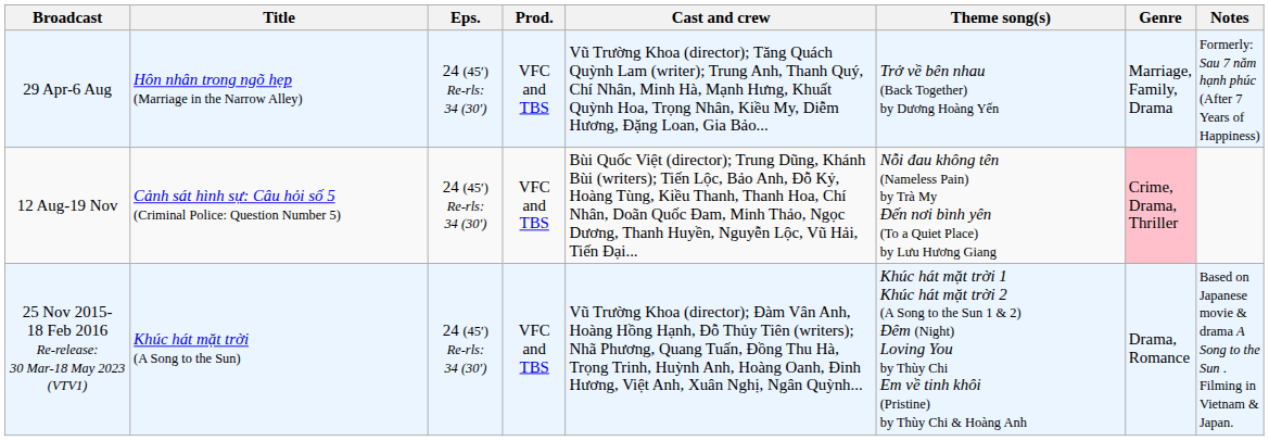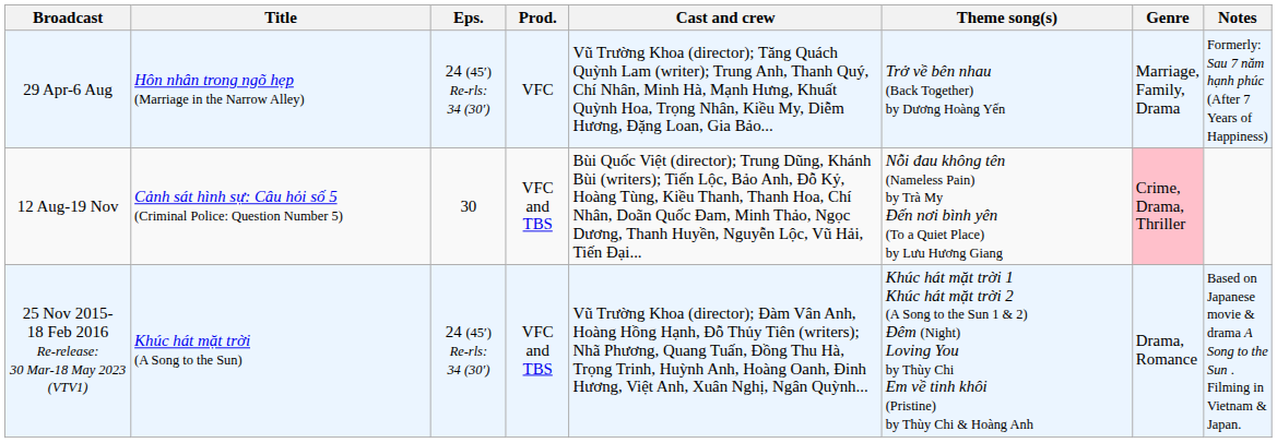 <table class="wikitable sortable">
 <tr>
 <th style="width:10%;">Broadcast</th>
 <th style="width:24%;">Title</th>
 <th style="width:6%;">Eps.</th>
 <th style="width:5%;">Prod.</th>
 <th style="width:25%;">Cast and crew</th>
 <th style="width:20%;">Theme song(s)</th>
 <th style="width:5%;">Genre</th>
 <th style="width:5%;">Notes</th>
 </tr>
 <tr ---- bgcolor="#ebf5ff">
 <td style="text-align:center;">29 Apr-6 Aug <br></td>
 <td><em><a href='#'>Hôn nhân trong ngõ hẹp</a></em> <br><small>(Marriage in the Narrow Alley)</small></td>
 <td style="text-align:center;">24 <small>(45′)<br><em>Re-rls:<br>34 (30′)</em></small></td>
-<td style="text-align:center;">VFC and <a href='#'>TBS</a></td>
+<td style="text-align:center;">VFC</td>
 <td>Vũ Trường Khoa (director); Tăng Quách Quỳnh Lam (writer); Trung Anh, Thanh Quý, Chí Nhân, Minh Hà, Mạnh Hưng, Khuất Quỳnh Hoa, Trọng Nhân, Kiều My, Diễm Hương, Đặng Loan, Gia Bảo...</td>
 <td><em>Trở về bên nhau</em> <br><small>(Back Together)</small><br><small>by Dương Hoàng Yến</small></td>
 <td>Marriage, Family, Drama</td>
 <td><small>Formerly: <em>Sau 7 năm hạnh phúc</em> (After 7 Years of Happiness)</small></td>
 </tr>
 <tr>
 <td style="text-align:center;">12 Aug-19 Nov <br></td>
 <td><em><a href='#'>Cảnh sát hình sự: Câu hỏi số 5</a></em> <br><small>(Criminal Police: Question Number 5)</small></td>
-<td style="text-align:center;">24 <small>(45′)<br><em>Re-rls:<br>34 (30′)</em></small></td>
+<td style="text-align:center;">30</td>
 <td style="text-align:center;">VFC and <a href='#'>TBS</a></td>
 <td>Bùi Quốc Việt (director); Trung Dũng, Khánh Bùi (writers); Tiến Lộc, Bảo Anh, Đỗ Kỷ, Hoàng Tùng, Kiều Thanh, Thanh Hoa, Chí Nhân, Doãn Quốc Đam, Minh Thảo, Ngọc Dương, Thanh Huyền, Nguyễn Lộc, Vũ Hải, Tiến Đại...</td>
 <td><em>Nỗi đau không tên</em> <br><small>(Nameless Pain)<br>by Trà My</small><br><em>Đến nơi bình yên</em> <br><small>(To a Quiet Place)<br>by Lưu Hương Giang</small></td>
 <td style="background: pink;">Crime, Drama, Thriller</td>
 <td></td>
 </tr>
 <tr ---- bgcolor="#ebf5ff">
 <td style="text-align:center;">25 Nov 2015-<br>18 Feb 2016<br><small><em>Re-release:<br>30 Mar-18 May 2023 (VTV1)</em></small><br></td>
 <td><em><a href='#'>Khúc hát mặt trời</a></em> <br><small>(A Song to the Sun)</small></td>
 <td style="text-align:center;">24 <small>(45′)<br><em>Re-rls:<br>34 (30′)</em></small></td>
 <td style="text-align:center;">VFC and <a href='#'>TBS</a></td>
 <td>Vũ Trường Khoa (director); Đàm Vân Anh, Hoàng Hồng Hạnh, Đỗ Thủy Tiên (writers); Nhã Phương, Quang Tuấn, Đồng Thu Hà, Trọng Trinh, Huỳnh Anh, Hoàng Oanh, Đinh Hương, Việt Anh, Xuân Nghị, Ngân Quỳnh...</td>
 <td><em>Khúc hát mặt trời 1</em><br><em>Khúc hát mặt trời 2</em><br><small>(A Song to the Sun 1 & 2)</small><br><em>Đêm</em> <small>(Night)</small><br><em>Loving You</em><br><small>by Thùy Chi</small><br><em>Em về tinh khôi</em><br><small>(Pristine)</small><br><small>by Thùy Chi & Hoàng Anh</small></td>
 <td>Drama, Romance</td>
 <td><small>Based on Japanese movie & drama <em>A Song to the Sun</em> . Filming in Vietnam & Japan.</small></td>
 </tr>
 </table>
